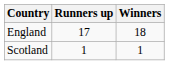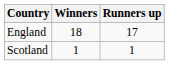 <table class="wikitable">
 <tr>
 <th>Country</th>
+<th>Winners</th>
 <th>Runners up</th>
-<th>Winners</th>
 </tr>
 <tr>
 <td> England</td>
+<td style="text-align: center;">18</td>
 <td style="text-align: center;">17</td>
-<td style="text-align: center;">18</td>
 </tr>
 <tr>
 <td> Scotland</td>
 <td style="text-align: center;">1</td>
 <td style="text-align: center;">1</td>
 </tr>
 </table>
